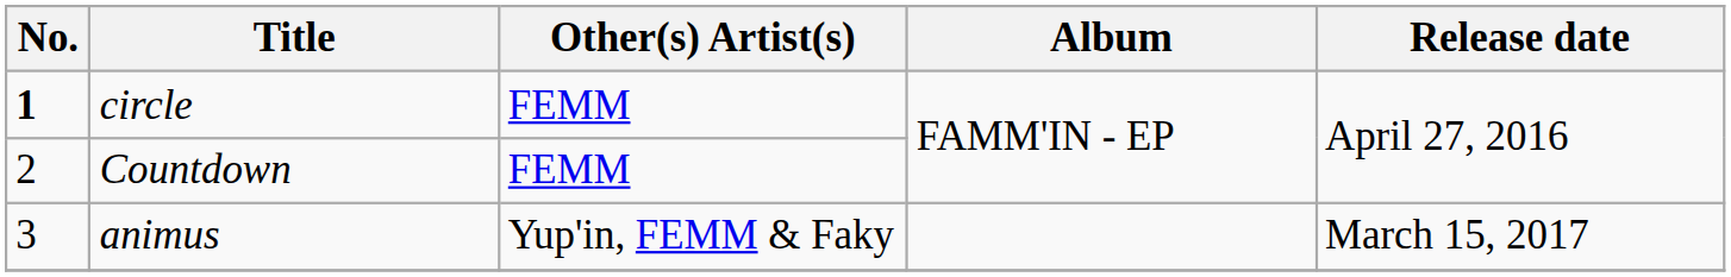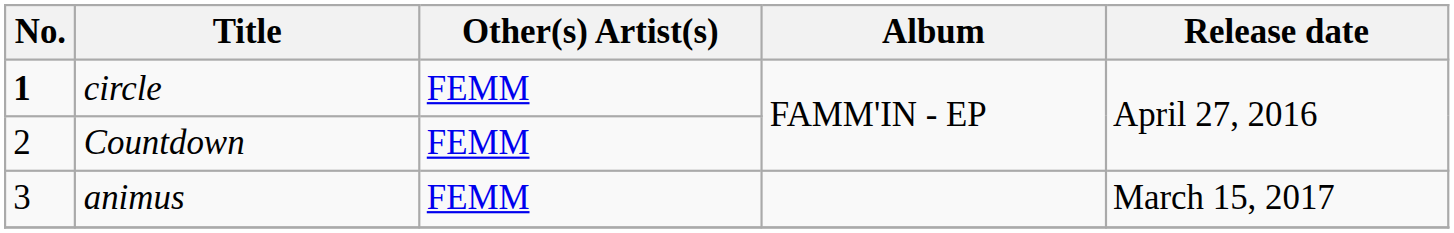 <table class="wikitable">
 <tr>
 <th scope="col" style="width: 25px;"><strong>No.</strong></th>
 <th scope="col" style="width: 150px;"><strong>Title</strong></th>
 <th scope="col" style="width: 150px;"><strong>Other(s) Artist(s)</strong></th>
 <th scope="col" style="width: 150px;"><strong>Album</strong></th>
 <th scope="col" style="width: 150px;"><strong>Release date</strong></th>
 </tr>
 <tr>
 <td><strong>1</strong></td>
 <td><em>circle</em></td>
 <td><a href='#'>FEMM</a></td>
 <td rowspan="2">FAMM'IN - EP</td>
 <td rowspan="2">April 27, 2016</td>
 </tr>
 <tr>
 <td>2</td>
 <td><em>Countdown</em></td>
 <td><a href='#'>FEMM</a></td>
 </tr>
 <tr>
 <td>3</td>
 <td><em>animus </em></td>
-<td>Yup'in, <a href='#'>FEMM</a> & Faky</td>
+<td><a href='#'>FEMM</a></td>
 <td></td>
 <td>March 15, 2017</td>
 </tr>
 <tr>
 </tr>
 </table>
